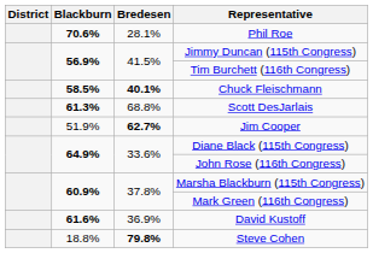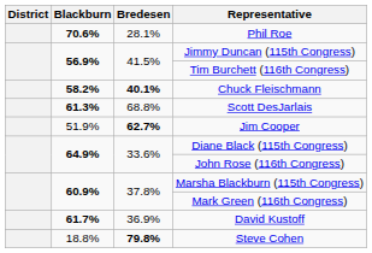 <table class="wikitable sortable">
 <tr>
 <th>District</th>
 <th>Blackburn</th>
 <th>Bredesen</th>
 <th>Representative</th>
 </tr>
 <tr align="center">
 <th></th>
 <td><strong>70.6%</strong></td>
 <td>28.1%</td>
 <td><a href='#'>Phil Roe</a></td>
 </tr>
 <tr align=center>
 <th rowspan=2 ></th>
 <td rowspan=2><strong>56.9%</strong></td>
 <td rowspan=2>41.5%</td>
 <td><a href='#'>Jimmy Duncan</a> (<a href='#'>115th Congress</a>)</td>
 </tr>
 <tr align=center>
 <td><a href='#'>Tim Burchett</a>  (<a href='#'>116th Congress</a>)</td>
 </tr>
 <tr align=center>
 <th></th>
-<td><strong>58.5%</strong></td>
+<td><strong>58.2%</strong></td>
 <td><strong>40.1%</strong></td>
 <td><a href='#'>Chuck Fleischmann</a></td>
 </tr>
 <tr align="center">
 <th></th>
 <td><strong>61.3%</strong></td>
 <td>68.8%</td>
 <td><a href='#'>Scott DesJarlais</a></td>
 </tr>
 <tr align="center">
 <th></th>
 <td>51.9%</td>
 <td><strong>62.7%</strong></td>
 <td><a href='#'>Jim Cooper</a></td>
 </tr>
 <tr align=center>
 <th rowspan=2 ></th>
 <td rowspan=2><strong>64.9%</strong></td>
 <td rowspan=2>33.6%</td>
 <td><a href='#'>Diane Black</a> (<a href='#'>115th Congress</a>)</td>
 </tr>
 <tr align=center>
 <td><a href='#'>John Rose</a>  (<a href='#'>116th Congress</a>)</td>
 </tr>
 <tr align=center>
 <th rowspan=2 ></th>
 <td rowspan=2><strong>60.9%</strong></td>
 <td rowspan=2>37.8%</td>
 <td><a href='#'>Marsha Blackburn</a> (<a href='#'>115th Congress</a>)</td>
 </tr>
 <tr align=center>
 <td><a href='#'>Mark Green</a>  (<a href='#'>116th Congress</a>)</td>
 </tr>
 <tr align=center>
 <th></th>
-<td><strong>61.6%</strong></td>
+<td><strong>61.7%</strong></td>
 <td>36.9%</td>
 <td><a href='#'>David Kustoff</a></td>
 </tr>
 <tr align="center">
 <th></th>
 <td>18.8%</td>
 <td><strong>79.8%</strong></td>
 <td><a href='#'>Steve Cohen</a></td>
 </tr>
 </table>
